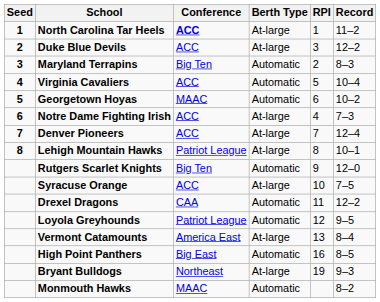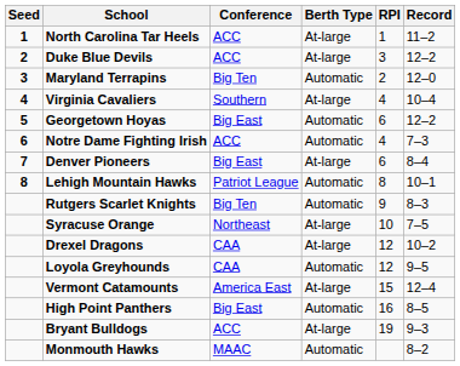 <table class="wikitable sortable">
 <tr>
 <th>Seed</th>
 <th>School</th>
 <th>Conference</th>
 <th>Berth Type</th>
 <th>RPI</th>
 <th>Record</th>
 </tr>
 <tr>
 <td style="text-align:center"><strong>1</strong></td>
 <td style=><strong>North Carolina Tar Heels</strong></td>
-<td><strong><a href='#'>ACC</a></strong></td>
+<td><a href='#'>ACC</a></td>
 <td>At-large</td>
 <td>1</td>
 <td>11–2</td>
 </tr>
 <tr>
 <td style="text-align:center"><strong>2</strong></td>
 <td style=><strong>Duke Blue Devils</strong></td>
 <td><a href='#'>ACC</a></td>
 <td>At-large</td>
 <td>3</td>
 <td>12–2</td>
 </tr>
 <tr>
 <td style="text-align:center"><strong>3</strong></td>
 <td style=><strong>Maryland Terrapins</strong></td>
 <td><a href='#'>Big Ten</a></td>
 <td>Automatic</td>
 <td>2</td>
-<td>8–3</td>
+<td>12–0</td>
 </tr>
 <tr>
 <td style="text-align:center"><strong>4</strong></td>
 <td style=><strong>Virginia Cavaliers</strong></td>
-<td><a href='#'>ACC</a></td>
-<td>Automatic</td>
-<td>5</td>
+<td><a href='#'>Southern</a></td>
+<td>At-large</td>
+<td>4</td>
 <td>10–4</td>
 </tr>
 <tr>
 <td style="text-align:center"><strong>5</strong></td>
 <td style=><strong>Georgetown Hoyas</strong></td>
-<td><a href='#'>MAAC</a></td>
+<td><a href='#'>Big East</a></td>
 <td>Automatic</td>
 <td>6</td>
-<td>10–2</td>
+<td>12–2</td>
 </tr>
 <tr>
 <td style="text-align:center"><strong>6</strong></td>
 <td style=><strong>Notre Dame Fighting Irish</strong></td>
 <td><a href='#'>ACC</a></td>
-<td>At-large</td>
+<td>Automatic</td>
 <td>4</td>
 <td>7–3</td>
 </tr>
 <tr>
 <td style="text-align:center"><strong>7</strong></td>
 <td style=><strong>Denver Pioneers</strong></td>
-<td><a href='#'>ACC</a></td>
+<td><a href='#'>Big East</a></td>
 <td>At-large</td>
-<td>7</td>
-<td>12–4</td>
+<td>6</td>
+<td>8–4</td>
 </tr>
 <tr>
 <td style="text-align:center"><strong>8</strong></td>
 <td style=><strong>Lehigh Mountain Hawks</strong></td>
 <td><a href='#'>Patriot League</a></td>
-<td>At-large</td>
+<td>Automatic</td>
 <td>8</td>
 <td>10–1</td>
 </tr>
 <tr>
 <td data-sort-value="9"></td>
 <td style=><strong>Rutgers Scarlet Knights</strong></td>
 <td><a href='#'>Big Ten</a></td>
 <td>Automatic</td>
 <td>9</td>
-<td>12–0</td>
+<td>8–3</td>
 </tr>
 <tr>
 <td data-sort-value="12"></td>
 <td style=><strong>Syracuse Orange</strong></td>
-<td><a href='#'>ACC</a></td>
+<td><a href='#'>Northeast</a></td>
 <td>At-large</td>
 <td>10</td>
 <td>7–5</td>
 </tr>
 <tr>
 <td data-sort-value="11"></td>
 <td style=><strong>Drexel Dragons</strong></td>
 <td><a href='#'>CAA</a></td>
-<td>Automatic</td>
-<td>11</td>
-<td>12–2</td>
+<td>At-large</td>
+<td>12</td>
+<td>10–2</td>
 </tr>
 <tr>
 <td data-sort-value="10"></td>
 <td style=><strong>Loyola Greyhounds</strong></td>
-<td><a href='#'>Patriot League</a></td>
+<td><a href='#'>CAA</a></td>
 <td>Automatic</td>
 <td>12</td>
 <td>9–5</td>
 </tr>
 <tr>
 <td data-sort-value="14"></td>
 <td style=><strong>Vermont Catamounts</strong></td>
 <td><a href='#'>America East</a></td>
 <td>At-large</td>
-<td>13</td>
-<td>8–4</td>
+<td>15</td>
+<td>12–4</td>
 </tr>
 <tr>
 <td data-sort-value="15"></td>
 <td style=><strong>High Point Panthers</strong></td>
 <td><a href='#'>Big East</a></td>
 <td>Automatic</td>
 <td>16</td>
 <td>8–5</td>
 </tr>
 <tr>
 <td data-sort-value="13"></td>
 <td style=><strong>Bryant Bulldogs</strong></td>
-<td><a href='#'>Northeast</a></td>
+<td><a href='#'>ACC</a></td>
 <td>At-large</td>
 <td>19</td>
 <td>9–3</td>
 </tr>
 <tr>
 <td data-sort-value="16"></td>
 <td style=><strong>Monmouth Hawks</strong></td>
 <td><a href='#'>MAAC</a></td>
 <td>Automatic</td>
 <td data-sort-value="25"></td>
 <td>8–2</td>
 </tr>
 </table>
